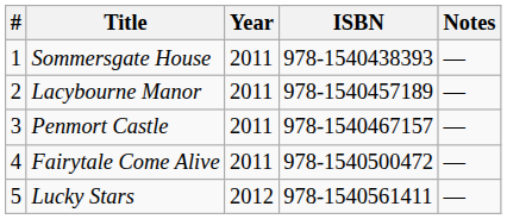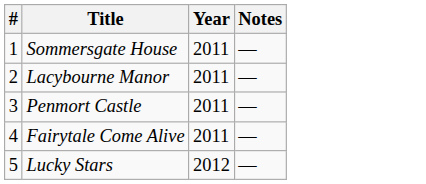 <table class="wikitable">
 <tr>
 <th>#</th>
 <th>Title</th>
 <th>Year</th>
-<th>ISBN</th>
 <th>Notes</th>
 </tr>
 <tr>
 <td>1</td>
 <td><em>Sommersgate House</em></td>
 <td>2011</td>
-<td>978-1540438393</td>
 <td>—</td>
 </tr>
 <tr>
 <td>2</td>
 <td><em>Lacybourne Manor</em></td>
 <td>2011</td>
-<td>978-1540457189</td>
 <td>—</td>
 </tr>
 <tr>
 <td>3</td>
 <td><em>Penmort Castle</em></td>
 <td>2011</td>
-<td>978-1540467157</td>
 <td>—</td>
 </tr>
 <tr>
 <td>4</td>
 <td><em>Fairytale Come Alive</em></td>
 <td>2011</td>
-<td>978-1540500472</td>
 <td>—</td>
 </tr>
 <tr>
 <td>5</td>
 <td><em>Lucky Stars</em></td>
 <td>2012</td>
-<td>978-1540561411</td>
 <td>—</td>
 </tr>
 </table>
